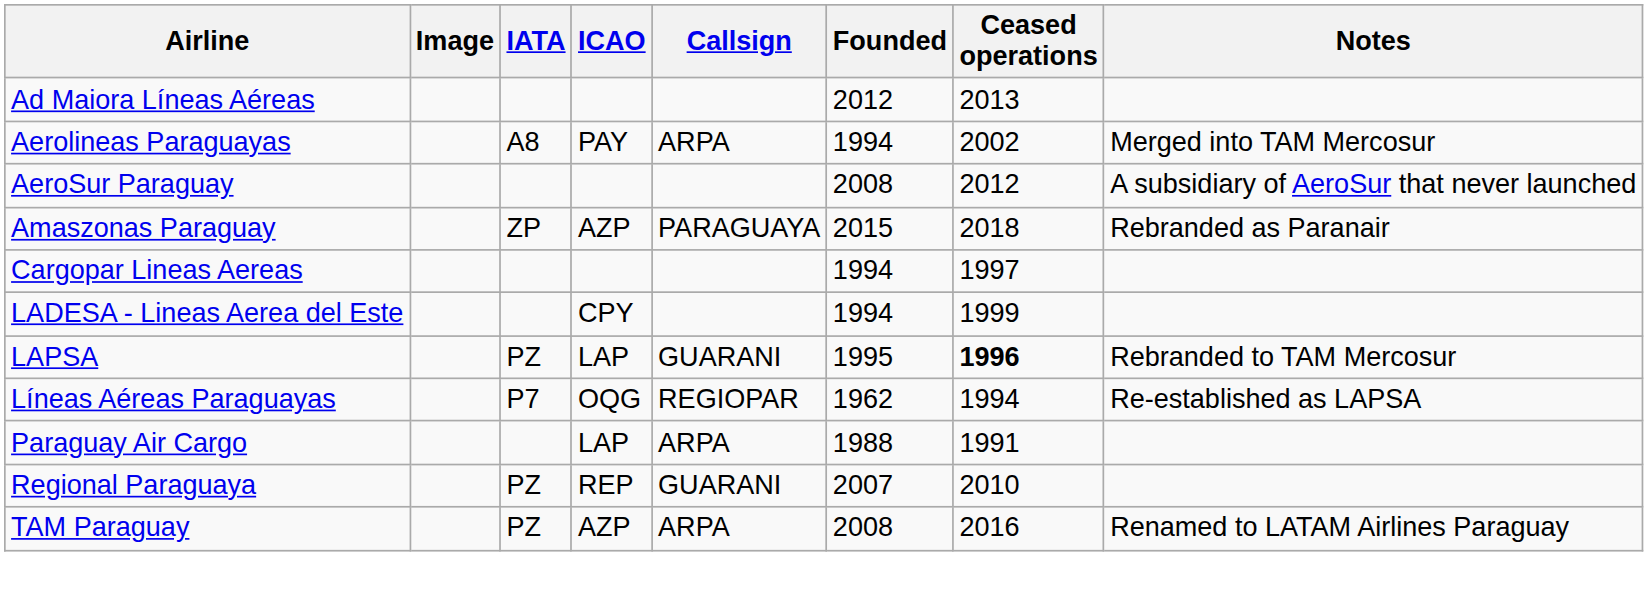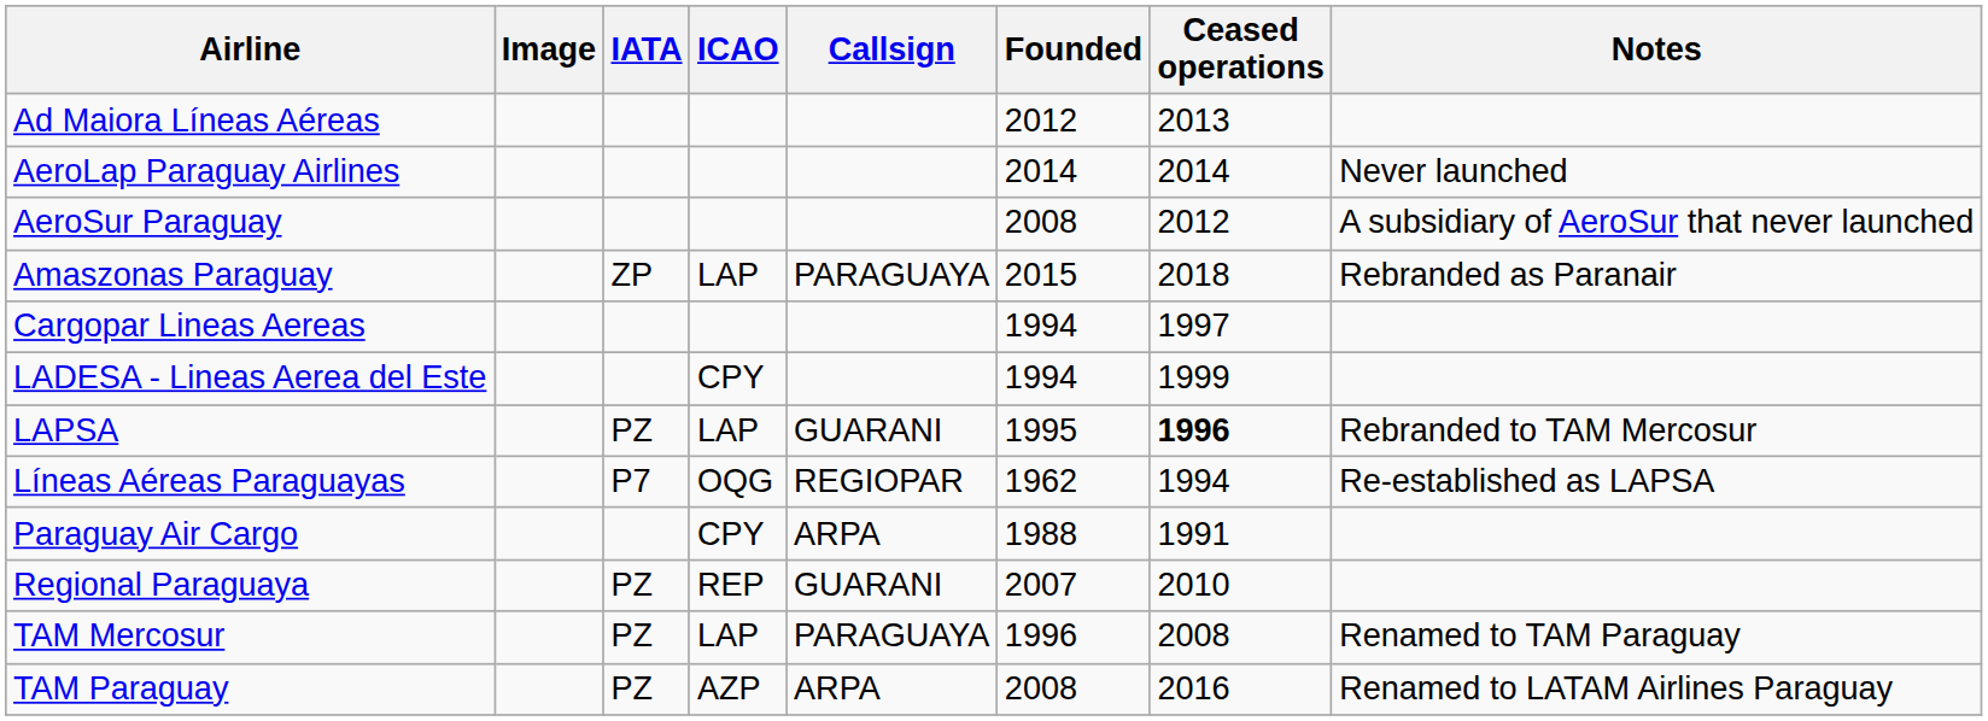 <table class="wikitable sortable">
 <tr valign="middle">
 <th>Airline</th>
 <th class="unsortable">Image</th>
 <th><a href='#'>IATA</a></th>
 <th><a href='#'>ICAO</a></th>
 <th><a href='#'>Callsign</a></th>
 <th>Founded</th>
 <th>Ceased<br>operations</th>
 <th>Notes</th>
 </tr>
 <tr>
 <td><a href='#'>Ad Maiora Líneas Aéreas</a></td>
 <td></td>
 <td></td>
 <td></td>
 <td></td>
 <td>2012</td>
 <td>2013</td>
 <td></td>
 </tr>
 <tr>
-<td><a href='#'>Aerolineas Paraguayas</a></td>
+<td><a href='#'>AeroLap Paraguay Airlines</a></td>
 <td></td>
-<td>A8</td>
-<td>PAY</td>
-<td>ARPA</td>
-<td>1994</td>
-<td>2002</td>
-<td>Merged into TAM Mercosur</td>
+<td></td>
+<td></td>
+<td></td>
+<td>2014</td>
+<td>2014</td>
+<td>Never launched</td>
 </tr>
 <tr>
 <td><a href='#'>AeroSur Paraguay</a></td>
 <td></td>
 <td></td>
 <td></td>
 <td></td>
 <td>2008</td>
 <td>2012</td>
 <td>A subsidiary of <a href='#'>AeroSur</a> that never launched</td>
 </tr>
 <tr>
 <td><a href='#'>Amaszonas Paraguay</a></td>
 <td></td>
 <td>ZP</td>
-<td>AZP</td>
+<td>LAP</td>
 <td>PARAGUAYA</td>
 <td>2015</td>
 <td>2018</td>
 <td>Rebranded as Paranair</td>
 </tr>
 <tr>
 <td><a href='#'>Cargopar Lineas Aereas</a></td>
 <td></td>
 <td></td>
 <td></td>
 <td></td>
 <td>1994</td>
 <td>1997</td>
 <td></td>
 </tr>
 <tr>
 <td><a href='#'>LADESA - Lineas Aerea del Este</a></td>
 <td></td>
 <td></td>
 <td>CPY</td>
 <td></td>
 <td>1994</td>
 <td>1999</td>
 <td></td>
 </tr>
 <tr>
 <td><a href='#'>LAPSA</a></td>
 <td></td>
 <td>PZ</td>
 <td>LAP</td>
 <td>GUARANI</td>
 <td>1995</td>
 <td><strong>1996</strong></td>
 <td>Rebranded to TAM Mercosur</td>
 </tr>
 <tr>
 <td><a href='#'>Líneas Aéreas Paraguayas</a></td>
 <td></td>
 <td>P7</td>
 <td>OQG</td>
 <td>REGIOPAR</td>
 <td>1962</td>
 <td>1994</td>
 <td>Re-established as LAPSA</td>
 </tr>
 <tr>
 <td><a href='#'>Paraguay Air Cargo</a></td>
 <td></td>
 <td></td>
-<td>LAP</td>
+<td>CPY</td>
 <td>ARPA</td>
 <td>1988</td>
 <td>1991</td>
 <td></td>
 </tr>
 <tr>
 <td><a href='#'>Regional Paraguaya</a></td>
 <td></td>
 <td>PZ</td>
 <td>REP</td>
 <td>GUARANI</td>
 <td>2007</td>
 <td>2010</td>
 <td></td>
 </tr>
 <tr>
+<td><a href='#'>TAM Mercosur</a></td>
+<td></td>
+<td>PZ</td>
+<td>LAP</td>
+<td>PARAGUAYA</td>
+<td>1996</td>
+<td>2008</td>
+<td>Renamed to TAM Paraguay</td>
+</tr>
+<tr>
 <td><a href='#'>TAM Paraguay</a></td>
 <td></td>
 <td>PZ</td>
 <td>AZP</td>
 <td>ARPA</td>
 <td>2008</td>
 <td>2016</td>
 <td>Renamed to LATAM Airlines Paraguay</td>
 </tr>
 </table>
